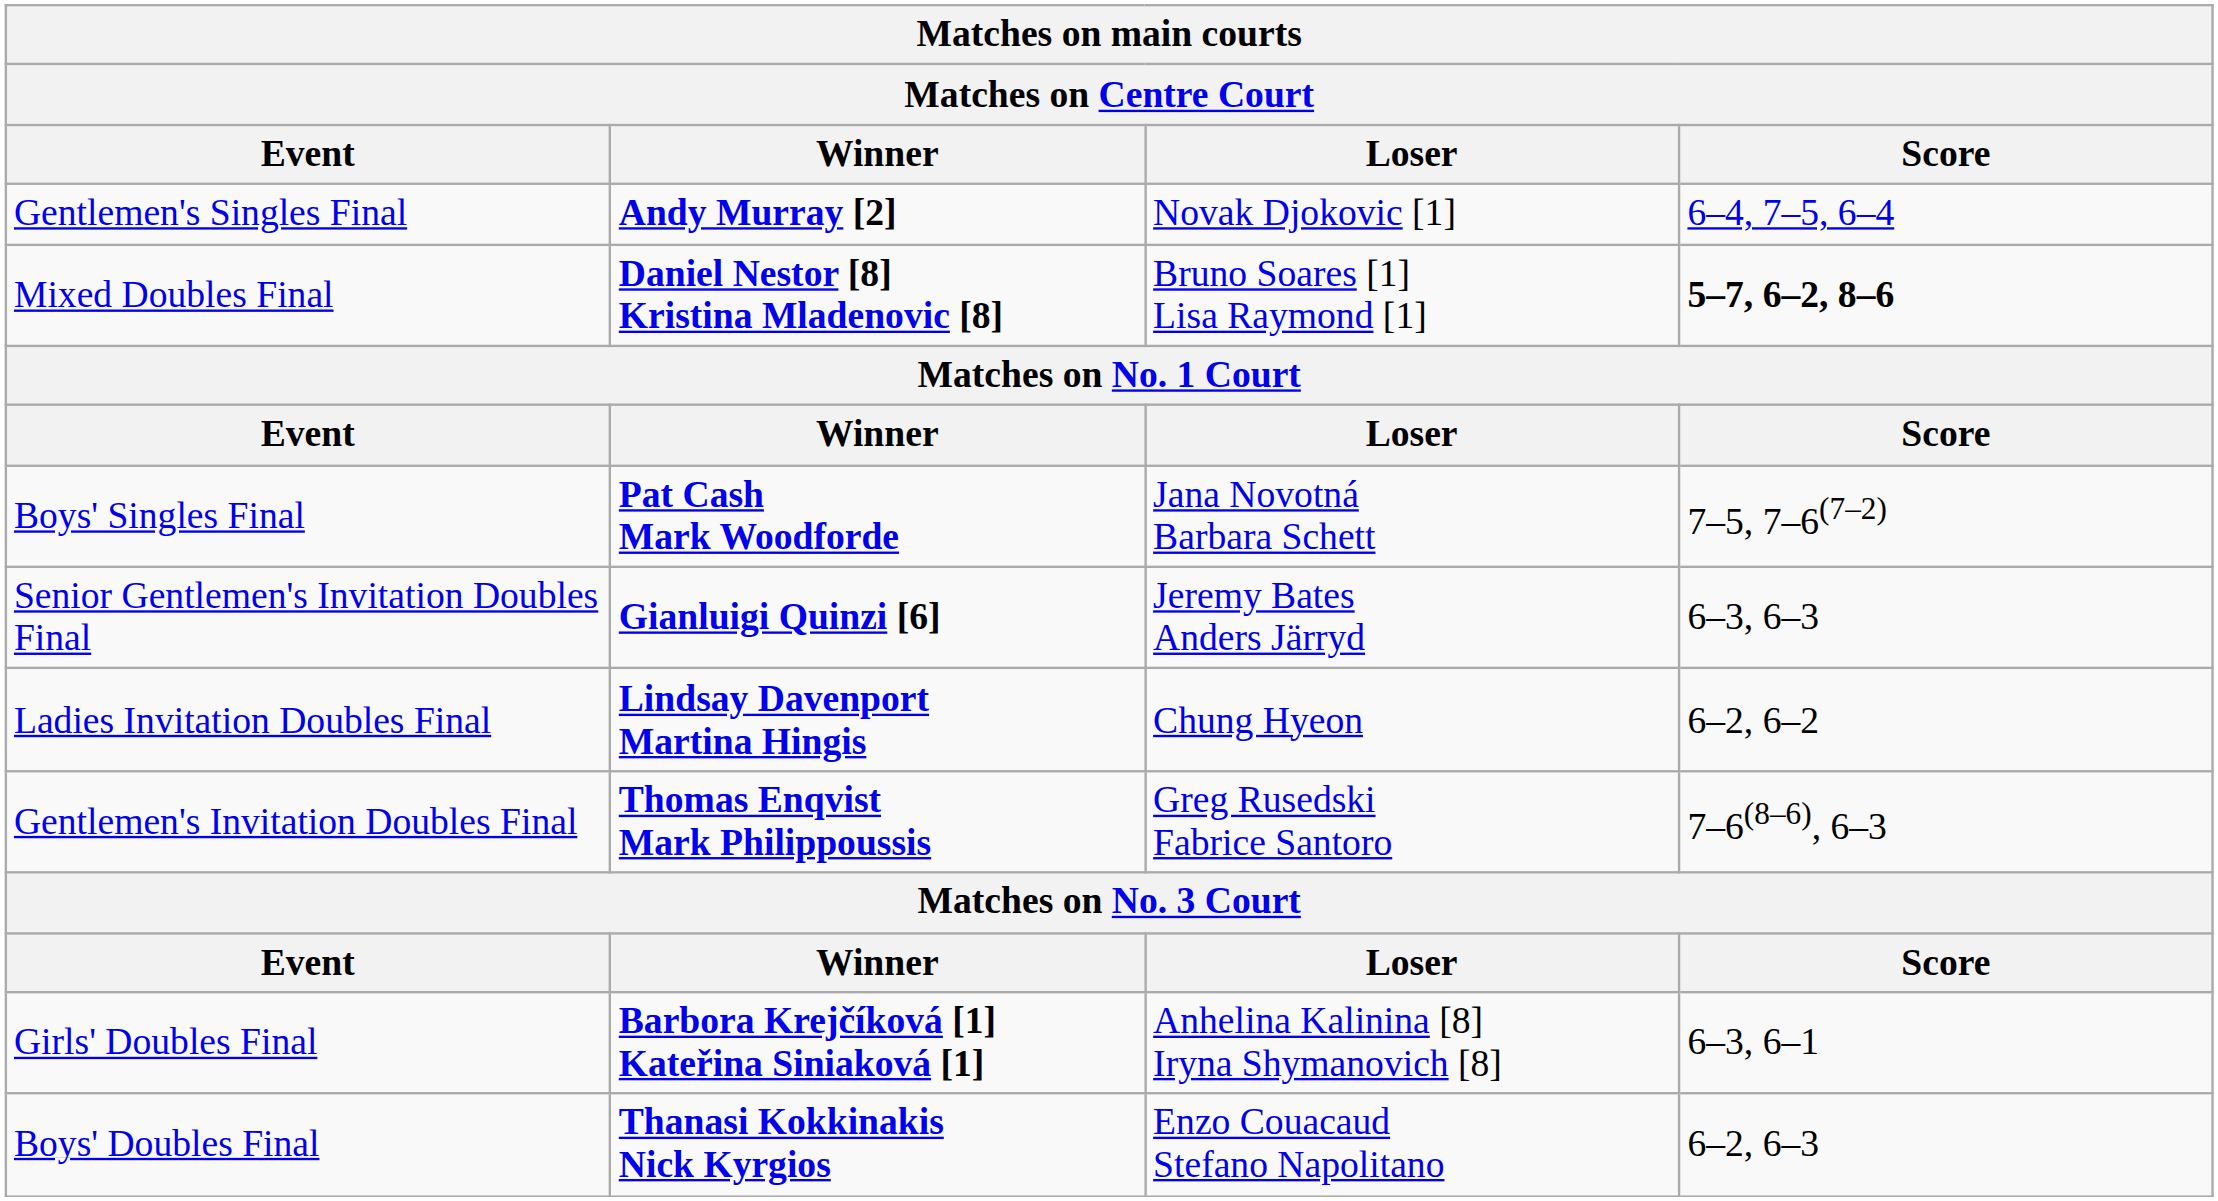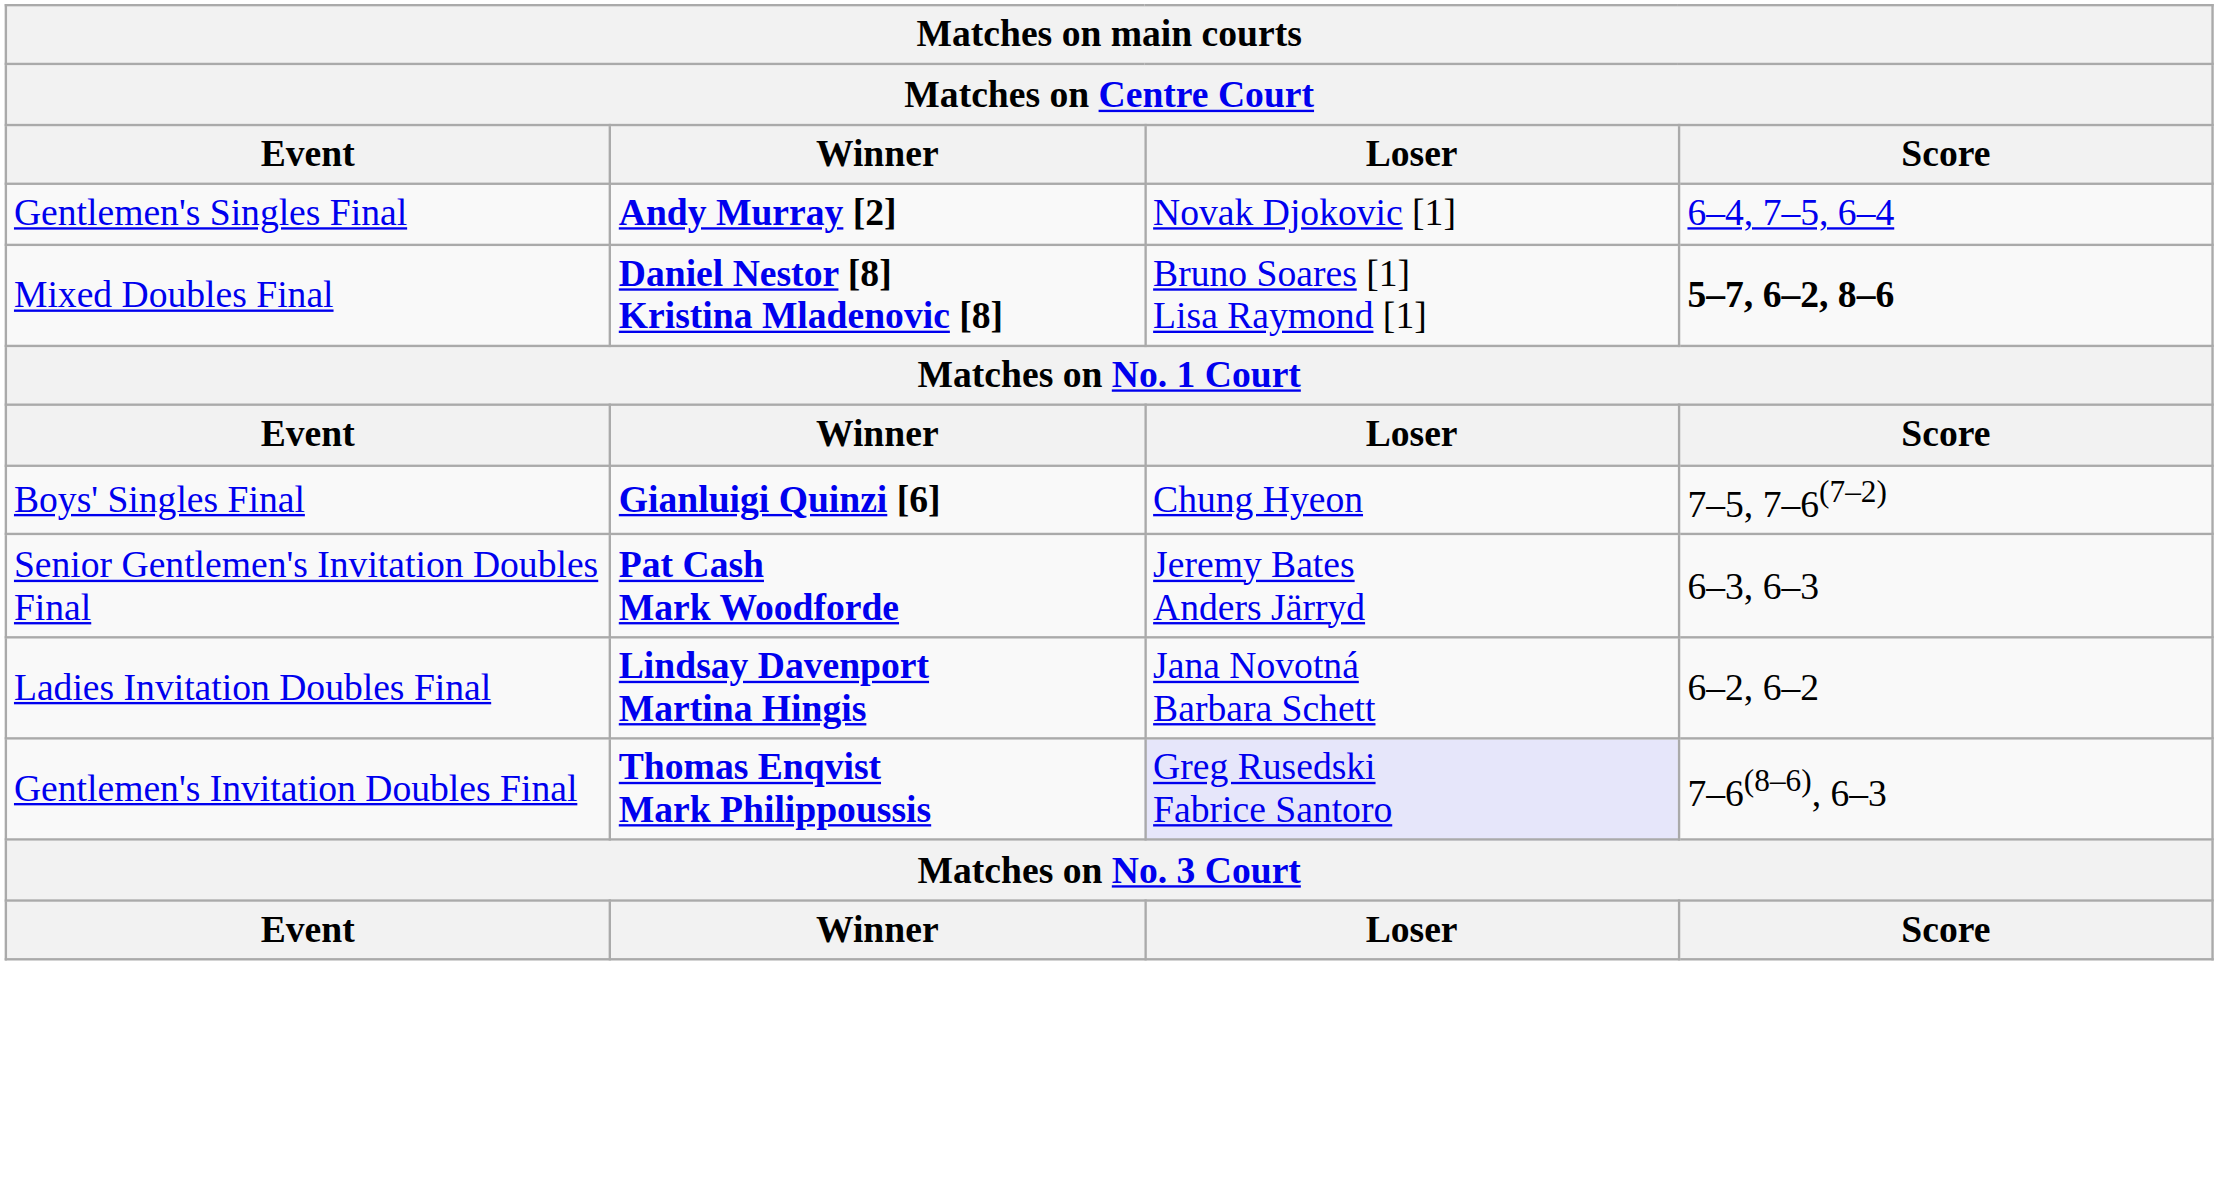 <table class="wikitable collapsible uncollapsed" style="margin:auto;">
 <tr>
 <th colspan="4" style="white-space:nowrap;">Matches on main courts</th>
 </tr>
 <tr>
 <th colspan="4">Matches on <a href='#'>Centre Court</a></th>
 </tr>
 <tr>
 <th width=250>Event</th>
 <th width=220>Winner</th>
 <th width=220>Loser</th>
 <th width=220>Score</th>
 </tr>
 <tr>
 <td><a href='#'>Gentlemen's Singles Final</a></td>
 <td> <strong><a href='#'>Andy Murray</a> [2]</strong></td>
 <td> <a href='#'>Novak Djokovic</a> [1]</td>
 <td><a href='#'>6–4, 7–5, 6–4</a></td>
 </tr>
 <tr>
 <td><a href='#'>Mixed Doubles Final</a></td>
 <td> <strong><a href='#'>Daniel Nestor</a> [8]</strong><br> <strong><a href='#'>Kristina Mladenovic</a> [8]</strong></td>
 <td> <a href='#'>Bruno Soares</a> [1]<br> <a href='#'>Lisa Raymond</a> [1]</td>
 <td><strong>5–7, 6–2, 8–6</strong></td>
 </tr>
 <tr>
 <th colspan="4">Matches on <a href='#'>No. 1 Court</a></th>
 </tr>
 <tr>
 <th width=250>Event</th>
 <th width=220>Winner</th>
 <th width=220>Loser</th>
 <th width=220>Score</th>
 </tr>
 <tr>
 <td><a href='#'>Boys' Singles Final</a></td>
-<td> <strong><a href='#'>Pat Cash</a></strong><br> <strong><a href='#'>Mark Woodforde</a></strong></td>
-<td> <a href='#'>Jana Novotná</a><br> <a href='#'>Barbara Schett</a></td>
+<td> <strong><a href='#'>Gianluigi Quinzi</a> [6]</strong></td>
+<td> <a href='#'>Chung Hyeon</a></td>
 <td>7–5, 7–6<sup>(7–2)</sup></td>
 </tr>
 <tr>
 <td><a href='#'>Senior Gentlemen's Invitation Doubles Final</a></td>
-<td> <strong><a href='#'>Gianluigi Quinzi</a> [6]</strong></td>
+<td> <strong><a href='#'>Pat Cash</a></strong><br> <strong><a href='#'>Mark Woodforde</a></strong></td>
 <td> <a href='#'>Jeremy Bates</a><br> <a href='#'>Anders Järryd</a></td>
 <td>6–3, 6–3</td>
 </tr>
 <tr>
 <td><a href='#'>Ladies Invitation Doubles Final</a></td>
 <td> <strong><a href='#'>Lindsay Davenport</a></strong><br> <strong><a href='#'>Martina Hingis</a></strong></td>
-<td> <a href='#'>Chung Hyeon</a></td>
+<td> <a href='#'>Jana Novotná</a><br> <a href='#'>Barbara Schett</a></td>
 <td>6–2, 6–2</td>
 </tr>
 <tr>
 <td><a href='#'>Gentlemen's Invitation Doubles Final</a></td>
 <td> <strong><a href='#'>Thomas Enqvist</a></strong><br> <strong><a href='#'>Mark Philippoussis</a></strong></td>
-<td> <a href='#'>Greg Rusedski</a><br> <a href='#'>Fabrice Santoro</a></td>
+<td style="background: lavender;"> <a href='#'>Greg Rusedski</a><br> <a href='#'>Fabrice Santoro</a></td>
 <td>7–6<sup>(8–6)</sup>, 6–3</td>
 </tr>
 <tr>
 <th colspan="4">Matches on <a href='#'>No. 3 Court</a></th>
 </tr>
 <tr>
 <th width=250>Event</th>
 <th width=220>Winner</th>
 <th width=220>Loser</th>
 <th width=220>Score</th>
 </tr>
-<tr>
-<td><a href='#'>Girls' Doubles Final</a></td>
-<td> <strong><a href='#'>Barbora Krejčíková</a> [1]</strong><br> <strong><a href='#'>Kateřina Siniaková</a> [1]</strong></td>
-<td> <a href='#'>Anhelina Kalinina</a> [8]<br> <a href='#'>Iryna Shymanovich</a> [8]</td>
-<td>6–3, 6–1</td>
-</tr>
-<tr>
-<td><a href='#'>Boys' Doubles Final</a></td>
-<td> <strong><a href='#'>Thanasi Kokkinakis</a></strong><br> <strong><a href='#'>Nick Kyrgios</a></strong></td>
-<td> <a href='#'>Enzo Couacaud</a><br> <a href='#'>Stefano Napolitano</a></td>
-<td>6–2, 6–3</td>
-</tr>
 </table>
